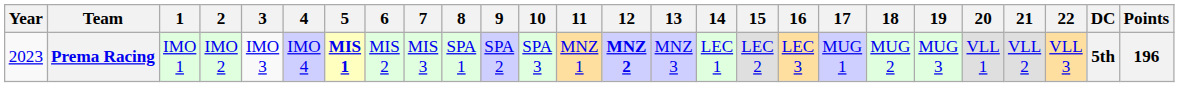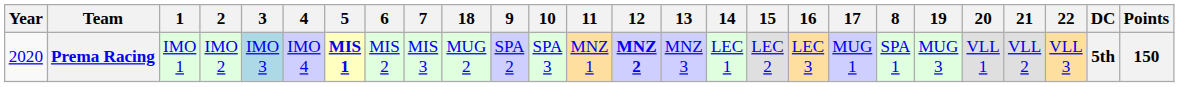 <table class="wikitable" style="text-align:center; font-size:85%;">
 <tr>
 <th>Year</th>
 <th>Team</th>
 <th>1</th>
 <th>2</th>
 <th>3</th>
 <th>4</th>
 <th>5</th>
 <th>6</th>
 <th>7</th>
-<th>8</th>
+<th>18</th>
 <th>9</th>
 <th>10</th>
 <th>11</th>
 <th>12</th>
 <th>13</th>
 <th>14</th>
 <th>15</th>
 <th>16</th>
 <th>17</th>
-<th>18</th>
+<th>8</th>
 <th>19</th>
 <th>20</th>
 <th>21</th>
 <th>22</th>
 <th>DC</th>
 <th>Points</th>
 </tr>
 <tr>
-<td><a href='#'>2023</a></td>
+<td><a href='#'>2020</a></td>
 <th nowrap><a href='#'>Prema Racing</a></th>
 <td style="background:#DFFFDF;"><a href='#'>IMO<br>1</a><br></td>
 <td style="background:#DFFFDF;"><a href='#'>IMO<br>2</a><br></td>
-<td><a href='#'>IMO<br>3</a></td>
+<td style="background: lightblue;"><a href='#'>IMO<br>3</a></td>
 <td style="background:#CFCFFF;"><a href='#'>IMO<br>4</a><br></td>
 <td style="background:#FFFFBF;"><strong><a href='#'>MIS<br>1</a></strong><br></td>
 <td style="background:#DFFFDF;"><a href='#'>MIS<br>2</a><br></td>
 <td style="background:#DFFFDF;"><a href='#'>MIS<br>3</a><br></td>
-<td style="background:#DFFFDF;"><a href='#'>SPA<br>1</a><br></td>
+<td style="background:#DFFFDF;"><a href='#'>MUG<br>2</a><br></td>
 <td style="background:#CFCFFF;"><a href='#'>SPA<br>2</a><br></td>
 <td style="background:#DFFFDF;"><a href='#'>SPA<br>3</a><br></td>
 <td style="background:#FFDF9F;"><a href='#'>MNZ<br>1</a><br></td>
 <td style="background:#CFCFFF;"><strong><a href='#'>MNZ<br>2</a><br></strong></td>
 <td style="background:#CFCFFF;"><a href='#'>MNZ<br>3</a><br></td>
 <td style="background:#DFFFDF;"><a href='#'>LEC<br>1</a><br></td>
 <td style="background:#DFDFDF;"><a href='#'>LEC<br>2</a><br></td>
 <td style="background:#FFDF9F;"><a href='#'>LEC<br>3</a><br></td>
 <td style="background:#CFCFFF;"><a href='#'>MUG<br>1</a><br></td>
-<td style="background:#DFFFDF;"><a href='#'>MUG<br>2</a><br></td>
+<td style="background:#DFFFDF;"><a href='#'>SPA<br>1</a><br></td>
 <td style="background:#DFFFDF;"><a href='#'>MUG<br>3</a><br></td>
 <td style="background:#DFDFDF;"><a href='#'>VLL<br>1</a><br></td>
 <td style="background:#DFDFDF;"><a href='#'>VLL<br>2</a><br></td>
 <td style="background:#FFDF9F;"><a href='#'>VLL<br>3</a><br></td>
 <th>5th</th>
-<th>196</th>
+<th>150</th>
 </tr>
 </table>
